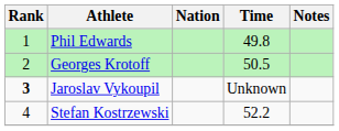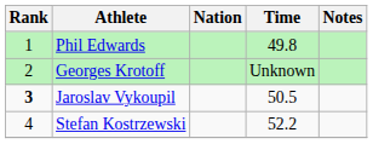 <table class="wikitable sortable" style="text-align:center">
 <tr>
 <th>Rank</th>
 <th>Athlete</th>
 <th>Nation</th>
 <th>Time</th>
 <th>Notes</th>
 </tr>
 <tr bgcolor=bbf3bb>
 <td>1</td>
 <td align=left><a href='#'>Phil Edwards</a></td>
 <td align=left></td>
 <td>49.8</td>
 <td></td>
 </tr>
 <tr bgcolor=bbf3bb>
 <td>2</td>
 <td align=left><a href='#'>Georges Krotoff</a></td>
 <td align=left></td>
-<td>50.5</td>
+<td>Unknown</td>
 <td></td>
 </tr>
 <tr>
 <td><strong>3</strong></td>
 <td align=left><a href='#'>Jaroslav Vykoupil</a></td>
 <td align=left></td>
-<td>Unknown</td>
+<td>50.5</td>
 <td></td>
 </tr>
 <tr>
 <td>4</td>
 <td align=left><a href='#'>Stefan Kostrzewski</a></td>
 <td align=left></td>
 <td>52.2</td>
 <td></td>
 </tr>
 <tr>
 </tr>
 </table>
